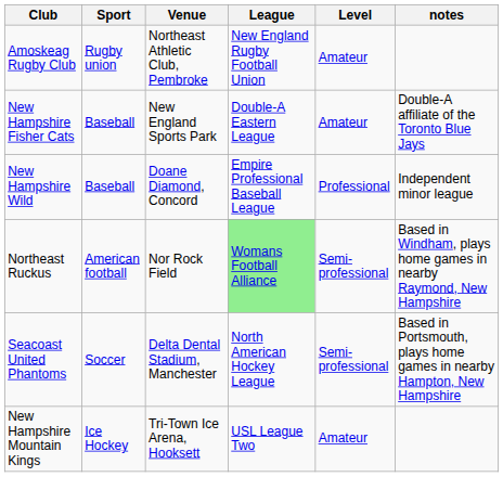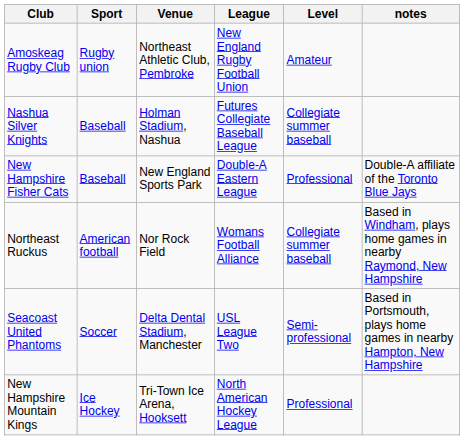 <table class="wikitable">
 <tr>
 <th>Club</th>
 <th>Sport</th>
 <th>Venue</th>
 <th>League</th>
 <th>Level</th>
 <th>notes</th>
 </tr>
 <tr>
 <td><a href='#'>Amoskeag Rugby Club</a></td>
 <td><a href='#'>Rugby union</a></td>
 <td>Northeast Athletic Club, <a href='#'>Pembroke</a></td>
 <td><a href='#'>New England Rugby Football Union</a></td>
 <td><a href='#'>Amateur</a></td>
 <td></td>
 </tr>
 <tr>
+<td><a href='#'>Nashua Silver Knights</a></td>
+<td><a href='#'>Baseball</a></td>
+<td><a href='#'>Holman Stadium</a>, Nashua</td>
+<td><a href='#'>Futures Collegiate Baseball League</a></td>
+<td><a href='#'>Collegiate summer baseball</a></td>
+<td></td>
+</tr>
+<tr>
 <td><a href='#'>New Hampshire Fisher Cats</a></td>
 <td><a href='#'>Baseball</a></td>
 <td>New England Sports Park</td>
 <td><a href='#'>Double-A Eastern League</a></td>
-<td><a href='#'>Amateur</a></td>
+<td><a href='#'>Professional</a></td>
 <td>Double-A affiliate of the <a href='#'>Toronto Blue Jays</a></td>
-</tr>
-<tr>
-<td><a href='#'>New Hampshire Wild</a></td>
-<td><a href='#'>Baseball</a></td>
-<td><a href='#'>Doane Diamond</a>, Concord</td>
-<td><a href='#'>Empire Professional Baseball League</a></td>
-<td><a href='#'>Professional</a></td>
-<td>Independent minor league</td>
 </tr>
 <tr>
 <td>Northeast Ruckus</td>
 <td><a href='#'>American football</a></td>
 <td>Nor Rock Field</td>
-<td style="background: lightgreen;"><a href='#'>Womans Football Alliance</a></td>
-<td><a href='#'>Semi-professional</a></td>
+<td><a href='#'>Womans Football Alliance</a></td>
+<td><a href='#'>Collegiate summer baseball</a></td>
 <td>Based in <a href='#'>Windham</a>, plays home games in nearby <a href='#'>Raymond, New Hampshire</a></td>
 </tr>
 <tr>
 <td><a href='#'>Seacoast United Phantoms</a></td>
 <td><a href='#'>Soccer</a></td>
 <td><a href='#'>Delta Dental Stadium</a>, Manchester</td>
-<td><a href='#'>North American Hockey League</a></td>
+<td><a href='#'>USL League Two</a></td>
 <td><a href='#'>Semi-professional</a></td>
 <td>Based in Portsmouth, plays home games in nearby <a href='#'>Hampton, New Hampshire</a></td>
 </tr>
 <tr>
 <td>New Hampshire Mountain Kings</td>
 <td><a href='#'>Ice Hockey</a></td>
 <td>Tri-Town Ice Arena, <a href='#'>Hooksett</a></td>
-<td><a href='#'>USL League Two</a></td>
-<td><a href='#'>Amateur</a></td>
+<td><a href='#'>North American Hockey League</a></td>
+<td><a href='#'>Professional</a></td>
 <td></td>
 </tr>
 </table>
